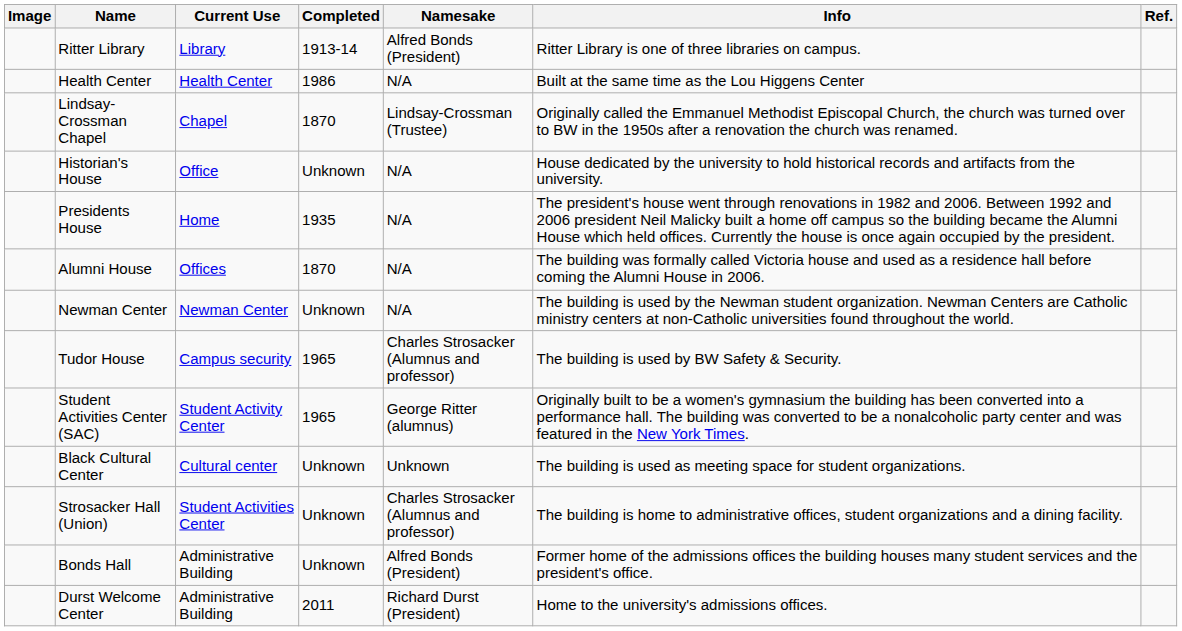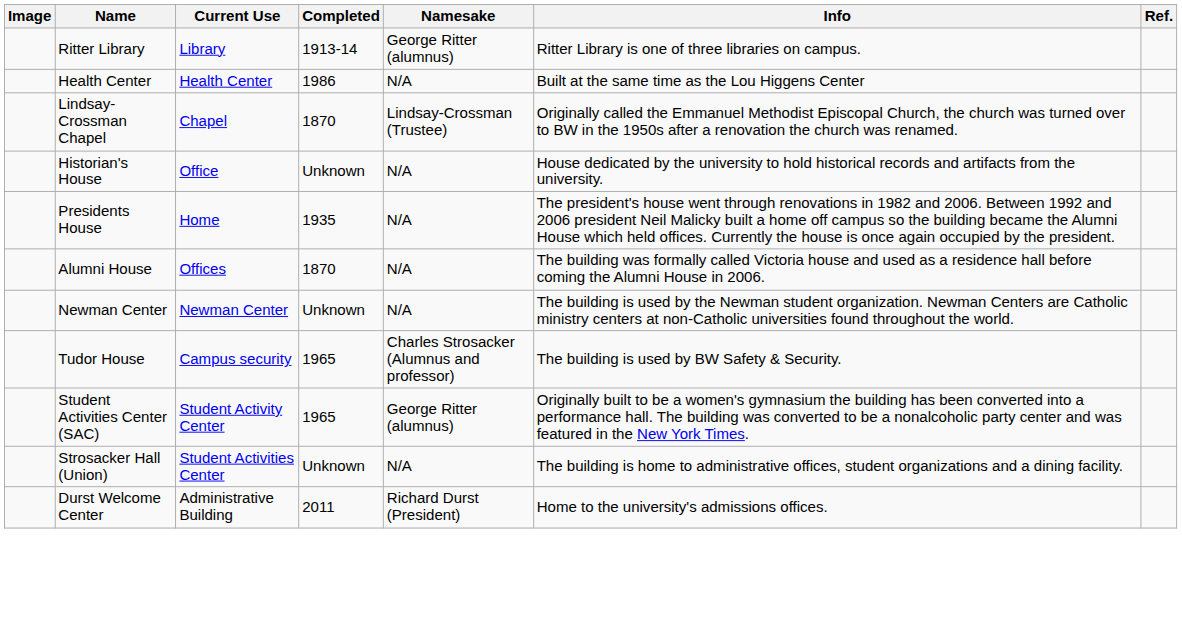 <table class="wikitable sortable">
 <tr>
 <th class="unsortable">Image</th>
 <th>Name</th>
 <th>Current Use</th>
 <th>Completed</th>
 <th>Namesake</th>
 <th>Info</th>
 <th>Ref.</th>
 </tr>
 <tr>
 <td></td>
 <td>Ritter Library</td>
 <td><a href='#'>Library</a></td>
 <td>1913-14</td>
-<td>Alfred Bonds (President)</td>
+<td>George Ritter (alumnus)</td>
 <td>Ritter Library is one of three libraries on campus.</td>
 <td></td>
 </tr>
 <tr>
 <td></td>
 <td>Health Center</td>
 <td><a href='#'>Health Center</a></td>
 <td>1986</td>
 <td>N/A</td>
 <td>Built at the same time as the Lou Higgens Center</td>
 <td></td>
 </tr>
 <tr>
 <td></td>
 <td>Lindsay-Crossman Chapel</td>
 <td><a href='#'>Chapel</a></td>
 <td>1870</td>
 <td>Lindsay-Crossman (Trustee)</td>
 <td>Originally called the Emmanuel Methodist Episcopal Church, the church was turned over to BW in the 1950s after a renovation the church was renamed.</td>
 <td></td>
 </tr>
 <tr>
 <td></td>
 <td>Historian's House</td>
 <td><a href='#'>Office</a></td>
 <td>Unknown</td>
 <td>N/A</td>
 <td>House dedicated by the university to hold historical records and artifacts from the university.</td>
 <td></td>
 </tr>
 <tr>
 <td></td>
 <td>Presidents House</td>
 <td><a href='#'>Home</a></td>
 <td>1935</td>
 <td>N/A</td>
 <td>The president's house went through renovations in 1982 and 2006. Between 1992 and 2006 president Neil Malicky built a home off campus so the building became the Alumni House which held offices. Currently the house is once again occupied by the president.</td>
 <td></td>
 </tr>
 <tr>
 <td></td>
 <td>Alumni House</td>
 <td><a href='#'>Offices</a></td>
 <td>1870</td>
 <td>N/A</td>
 <td>The building was formally called Victoria house and used as a residence hall before coming the Alumni House in 2006.</td>
 <td></td>
 </tr>
 <tr>
 <td></td>
 <td>Newman Center</td>
 <td><a href='#'>Newman Center</a></td>
 <td>Unknown</td>
 <td>N/A</td>
 <td>The building is used by the Newman student organization. Newman Centers are Catholic ministry centers at non-Catholic universities found throughout the world.</td>
 <td></td>
 </tr>
 <tr>
 <td></td>
 <td>Tudor House</td>
 <td><a href='#'>Campus security</a></td>
 <td>1965</td>
 <td>Charles Strosacker (Alumnus and professor)</td>
 <td>The building is used by BW Safety & Security.</td>
 <td></td>
 </tr>
 <tr>
 <td></td>
 <td>Student Activities Center (SAC)</td>
 <td><a href='#'>Student Activity Center</a></td>
 <td>1965</td>
 <td>George Ritter (alumnus)</td>
 <td>Originally built to be a women's gymnasium the building has been converted into a performance hall. The building was converted to be a nonalcoholic party center and was featured in the <a href='#'>New York Times</a>.</td>
 <td></td>
 </tr>
 <tr>
 <td></td>
-<td>Black Cultural Center</td>
-<td><a href='#'>Cultural center</a></td>
-<td>Unknown</td>
-<td>Unknown</td>
-<td>The building is used as meeting space for student organizations.</td>
-<td></td>
-</tr>
-<tr>
-<td></td>
 <td>Strosacker Hall (Union)</td>
 <td><a href='#'>Student Activities Center</a></td>
 <td>Unknown</td>
-<td>Charles Strosacker (Alumnus and professor)</td>
+<td>N/A</td>
 <td>The building is home to administrative offices, student organizations and a dining facility.</td>
-<td></td>
-</tr>
-<tr>
-<td></td>
-<td>Bonds Hall</td>
-<td>Administrative Building</td>
-<td>Unknown</td>
-<td>Alfred Bonds (President)</td>
-<td>Former home of the admissions offices the building houses many student services and the president's office.</td>
 <td></td>
 </tr>
 <tr>
 <td></td>
 <td>Durst Welcome Center</td>
 <td>Administrative Building</td>
 <td>2011</td>
 <td>Richard Durst (President)</td>
 <td>Home to the university's admissions offices.</td>
 <td></td>
 </tr>
 </table>
